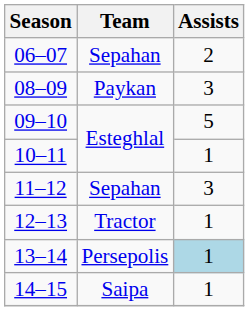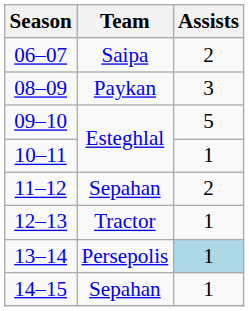 <table class="wikitable" style="text-align: center;">
 <tr>
 <th>Season</th>
 <th>Team</th>
 <th>Assists</th>
 </tr>
 <tr>
 <td><a href='#'>06–07</a></td>
-<td><a href='#'>Sepahan</a></td>
+<td><a href='#'>Saipa</a></td>
 <td>2</td>
 </tr>
 <tr>
 <td><a href='#'>08–09</a></td>
 <td><a href='#'>Paykan</a></td>
 <td>3</td>
 </tr>
 <tr>
 <td><a href='#'>09–10</a></td>
 <td rowspan="2"><a href='#'>Esteghlal</a></td>
 <td>5</td>
 </tr>
 <tr>
 <td><a href='#'>10–11</a></td>
 <td>1</td>
 </tr>
 <tr>
 <td><a href='#'>11–12</a></td>
 <td><a href='#'>Sepahan</a></td>
-<td>3</td>
+<td>2</td>
 </tr>
 <tr>
 <td><a href='#'>12–13</a></td>
 <td><a href='#'>Tractor</a></td>
 <td>1</td>
 </tr>
 <tr>
 <td><a href='#'>13–14</a></td>
 <td><a href='#'>Persepolis</a></td>
 <td style="background: lightblue;">1</td>
 </tr>
 <tr>
 <td><a href='#'>14–15</a></td>
-<td><a href='#'>Saipa</a></td>
+<td><a href='#'>Sepahan</a></td>
 <td>1</td>
 </tr>
 <tr>
 </tr>
 </table>
